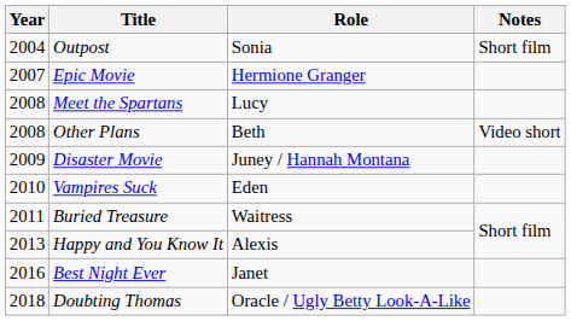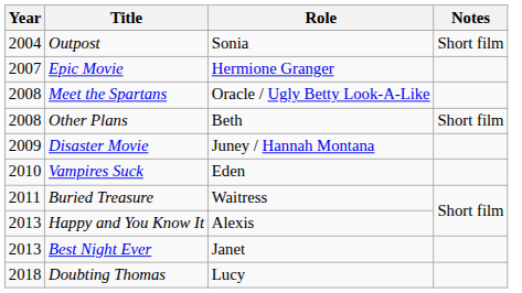 <table class="wikitable sortable">
 <tr>
 <th>Year</th>
 <th>Title</th>
 <th>Role</th>
 <th class="unsortable">Notes</th>
 </tr>
 <tr>
 <td>2004</td>
 <td><em>Outpost</em></td>
 <td>Sonia</td>
 <td>Short film</td>
 </tr>
 <tr>
 <td>2007</td>
 <td><em><a href='#'>Epic Movie</a></em></td>
 <td><a href='#'>Hermione Granger</a></td>
 <td></td>
 </tr>
 <tr>
 <td>2008</td>
 <td><em><a href='#'>Meet the Spartans</a></em></td>
-<td>Lucy</td>
+<td>Oracle / <a href='#'>Ugly Betty Look-A-Like</a></td>
 <td></td>
 </tr>
 <tr>
 <td>2008</td>
 <td><em>Other Plans</em></td>
 <td>Beth</td>
-<td>Video short</td>
+<td>Short film</td>
 </tr>
 <tr>
 <td>2009</td>
 <td><em><a href='#'>Disaster Movie</a></em></td>
 <td>Juney / <a href='#'>Hannah Montana</a></td>
 <td></td>
 </tr>
 <tr>
 <td>2010</td>
 <td><em><a href='#'>Vampires Suck</a></em></td>
 <td>Eden</td>
 <td></td>
 </tr>
 <tr>
 <td>2011</td>
 <td><em>Buried Treasure</em></td>
 <td>Waitress</td>
 <td rowspan="2">Short film</td>
 </tr>
 <tr>
 <td>2013</td>
 <td><em>Happy and You Know It</em></td>
 <td>Alexis</td>
 </tr>
 <tr>
-<td>2016</td>
+<td>2013</td>
 <td><em><a href='#'>Best Night Ever</a></em></td>
 <td>Janet</td>
 <td></td>
 </tr>
 <tr>
 <td>2018</td>
 <td><em>Doubting Thomas</em></td>
-<td>Oracle / <a href='#'>Ugly Betty Look-A-Like</a></td>
+<td>Lucy</td>
 <td></td>
 </tr>
 </table>
